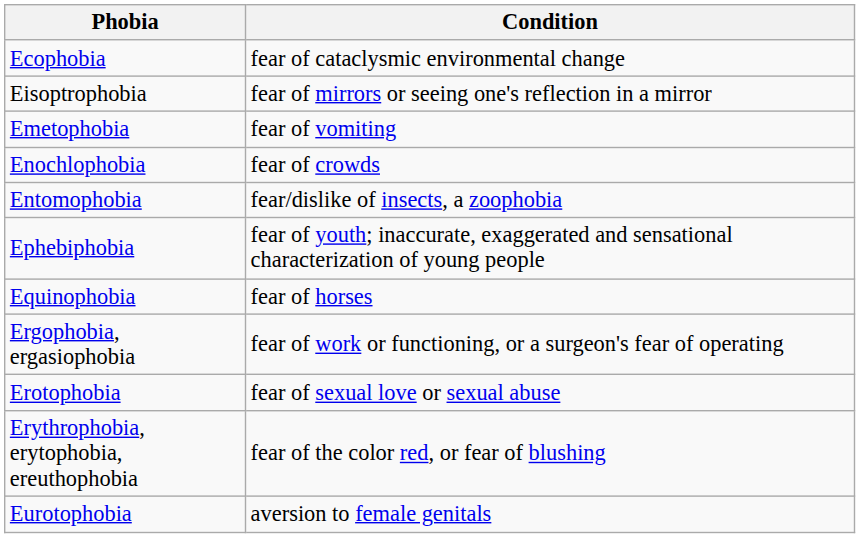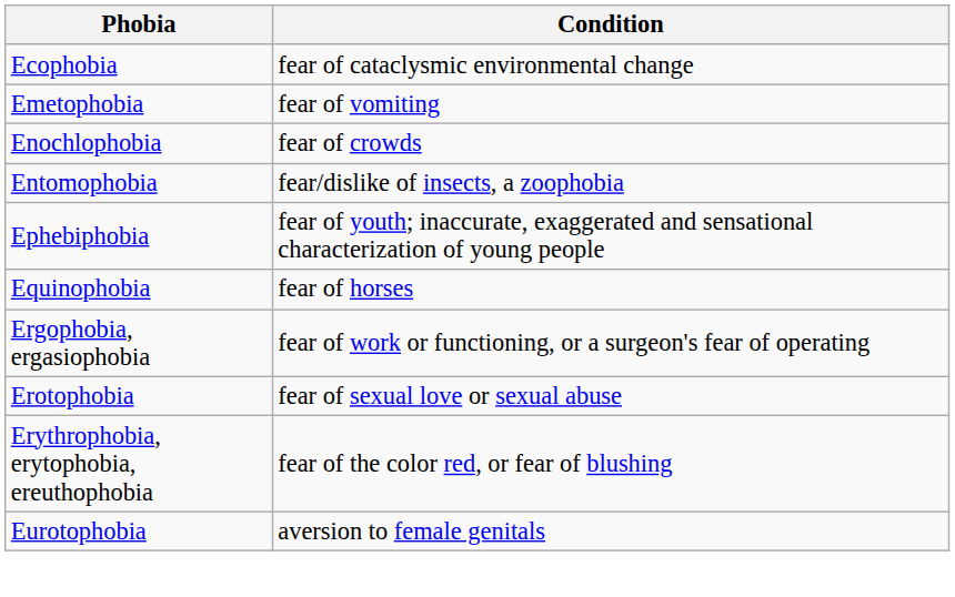 <table class="wikitable sortable" border="1">
 <tr>
 <th width="200px">Phobia</th>
 <th width="600px">Condition</th>
 </tr>
 <tr>
 <td><a href='#'>Ecophobia</a></td>
 <td>fear of cataclysmic environmental change</td>
-</tr>
-<tr>
-<td>Eisoptrophobia</td>
-<td>fear of <a href='#'>mirrors</a> or seeing one's reflection in a mirror</td>
 </tr>
 <tr>
 <td><a href='#'>Emetophobia</a></td>
 <td>fear of <a href='#'>vomiting</a></td>
 </tr>
 <tr>
 <td><a href='#'>Enochlophobia</a></td>
 <td>fear of <a href='#'>crowds</a></td>
 </tr>
 <tr>
 <td><a href='#'>Entomophobia</a></td>
 <td>fear/dislike of <a href='#'>insects</a>, a <a href='#'>zoophobia</a></td>
 </tr>
 <tr>
 <td><a href='#'>Ephebiphobia</a></td>
 <td>fear of <a href='#'>youth</a>; inaccurate, exaggerated and sensational characterization of young people</td>
 </tr>
 <tr>
 <td><a href='#'>Equinophobia</a></td>
 <td>fear of <a href='#'>horses</a></td>
 </tr>
 <tr>
 <td><a href='#'>Ergophobia</a>, ergasiophobia</td>
 <td>fear of <a href='#'>work</a> or functioning, or a surgeon's fear of operating</td>
 </tr>
 <tr>
 <td><a href='#'>Erotophobia</a></td>
 <td>fear of <a href='#'>sexual love</a> or <a href='#'>sexual abuse</a></td>
 </tr>
 <tr>
 <td><a href='#'>Erythrophobia</a>, erytophobia, ereuthophobia</td>
 <td>fear of the color <a href='#'>red</a>, or fear of <a href='#'>blushing</a></td>
 </tr>
 <tr>
 <td><a href='#'>Eurotophobia</a></td>
 <td>aversion to <a href='#'>female genitals</a></td>
 </tr>
 </table>
